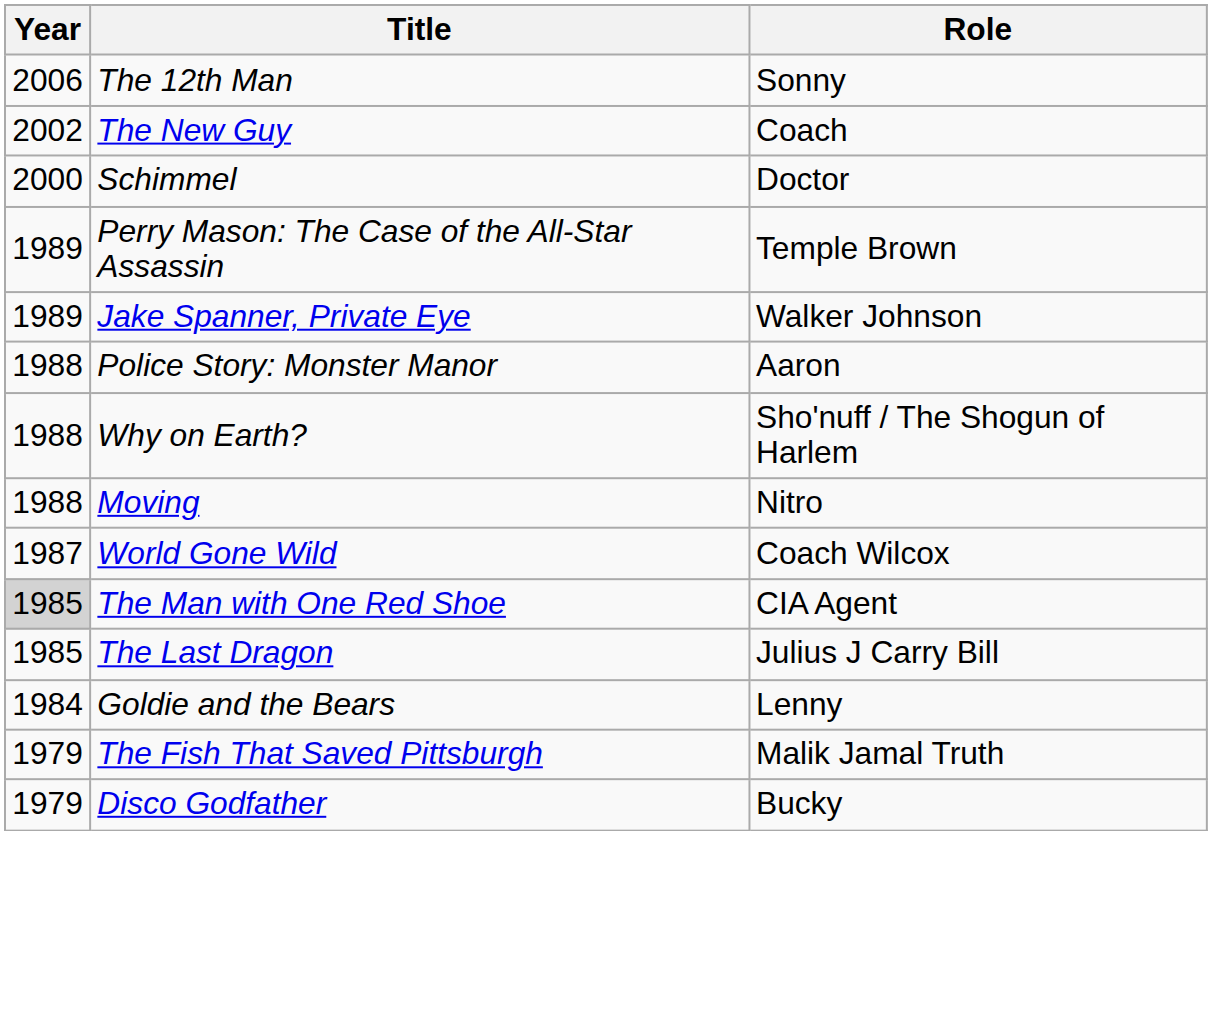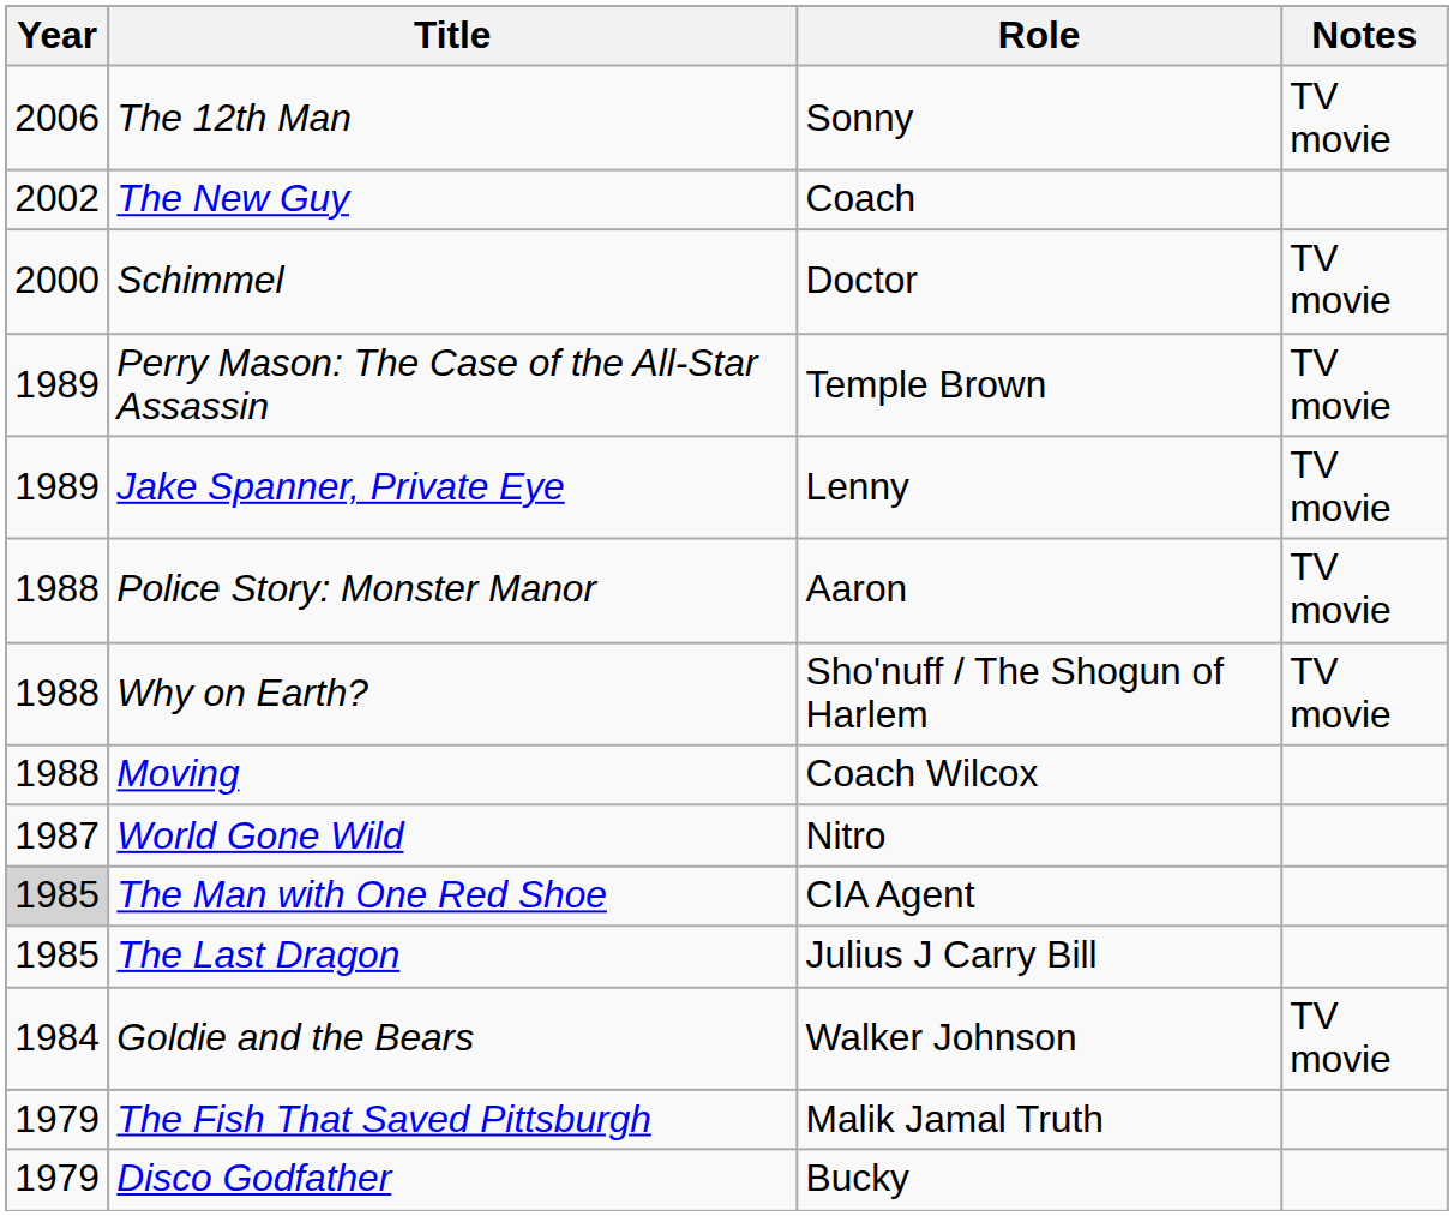 <table class="wikitable sortable">
 <tr>
 <th>Year</th>
 <th>Title</th>
 <th>Role</th>
+<th class="unsortable">Notes</th>
 </tr>
 <tr>
 <td>2006</td>
 <td><em>The 12th Man</em></td>
 <td>Sonny</td>
+<td>TV movie</td>
 </tr>
 <tr>
 <td>2002</td>
 <td><em><a href='#'>The New Guy</a></em></td>
 <td>Coach</td>
+<td></td>
 </tr>
 <tr>
 <td>2000</td>
 <td><em>Schimmel</em></td>
 <td>Doctor</td>
+<td>TV movie</td>
 </tr>
 <tr>
 <td>1989</td>
 <td><em>Perry Mason: The Case of the All-Star Assassin</em></td>
 <td>Temple Brown</td>
+<td>TV movie</td>
 </tr>
 <tr>
 <td>1989</td>
 <td><em><a href='#'>Jake Spanner, Private Eye</a></em></td>
-<td>Walker Johnson</td>
+<td>Lenny</td>
+<td>TV movie</td>
 </tr>
 <tr>
 <td>1988</td>
 <td><em>Police Story: Monster Manor</em></td>
 <td>Aaron</td>
+<td>TV movie</td>
 </tr>
 <tr>
 <td>1988</td>
 <td><em>Why on Earth?</em></td>
 <td>Sho'nuff / The Shogun of Harlem</td>
+<td>TV movie</td>
 </tr>
 <tr>
 <td>1988</td>
 <td><em><a href='#'>Moving</a></em></td>
-<td>Nitro</td>
+<td>Coach Wilcox</td>
+<td></td>
 </tr>
 <tr>
 <td>1987</td>
 <td><em><a href='#'>World Gone Wild</a></em></td>
-<td>Coach Wilcox</td>
+<td>Nitro</td>
+<td></td>
 </tr>
 <tr>
 <td style="background: lightgrey;">1985</td>
 <td><em><a href='#'>The Man with One Red Shoe</a></em></td>
 <td>CIA Agent</td>
+<td></td>
 </tr>
 <tr>
 <td>1985</td>
 <td><em><a href='#'>The Last Dragon</a></em></td>
 <td>Julius J Carry Bill</td>
+<td></td>
 </tr>
 <tr>
 <td>1984</td>
 <td><em>Goldie and the Bears</em></td>
-<td>Lenny</td>
+<td>Walker Johnson</td>
+<td>TV movie</td>
 </tr>
 <tr>
 <td>1979</td>
 <td><em><a href='#'>The Fish That Saved Pittsburgh</a></em></td>
 <td>Malik Jamal Truth</td>
+<td></td>
 </tr>
 <tr>
 <td>1979</td>
 <td><em><a href='#'>Disco Godfather</a></em></td>
 <td>Bucky</td>
+<td></td>
 </tr>
 </table>
